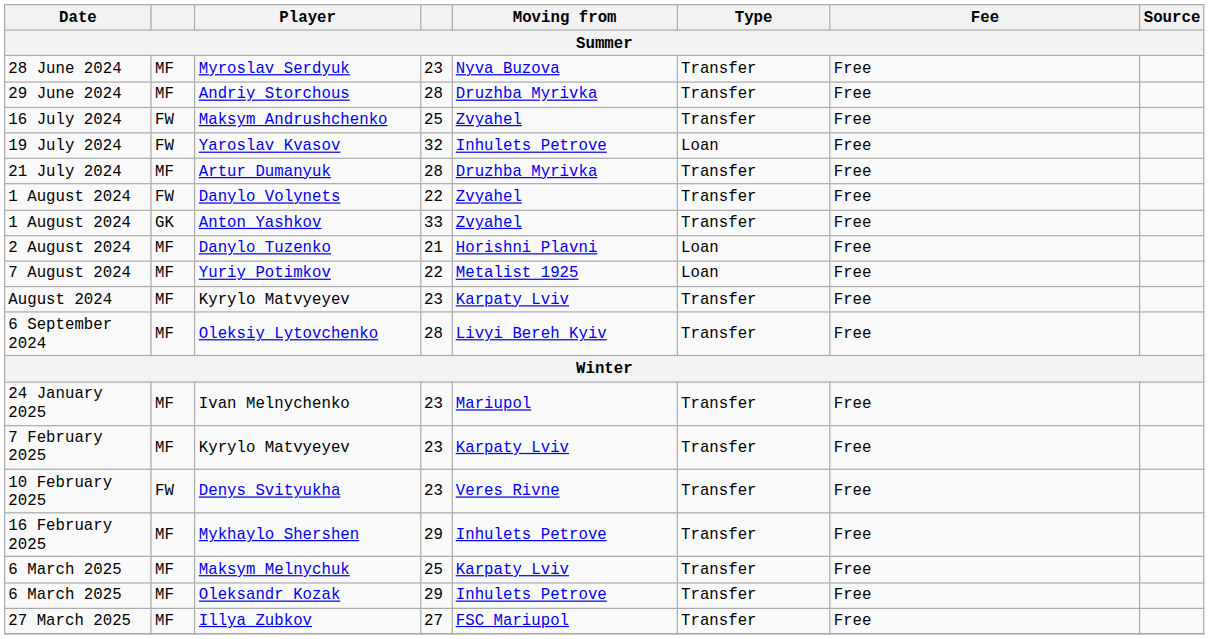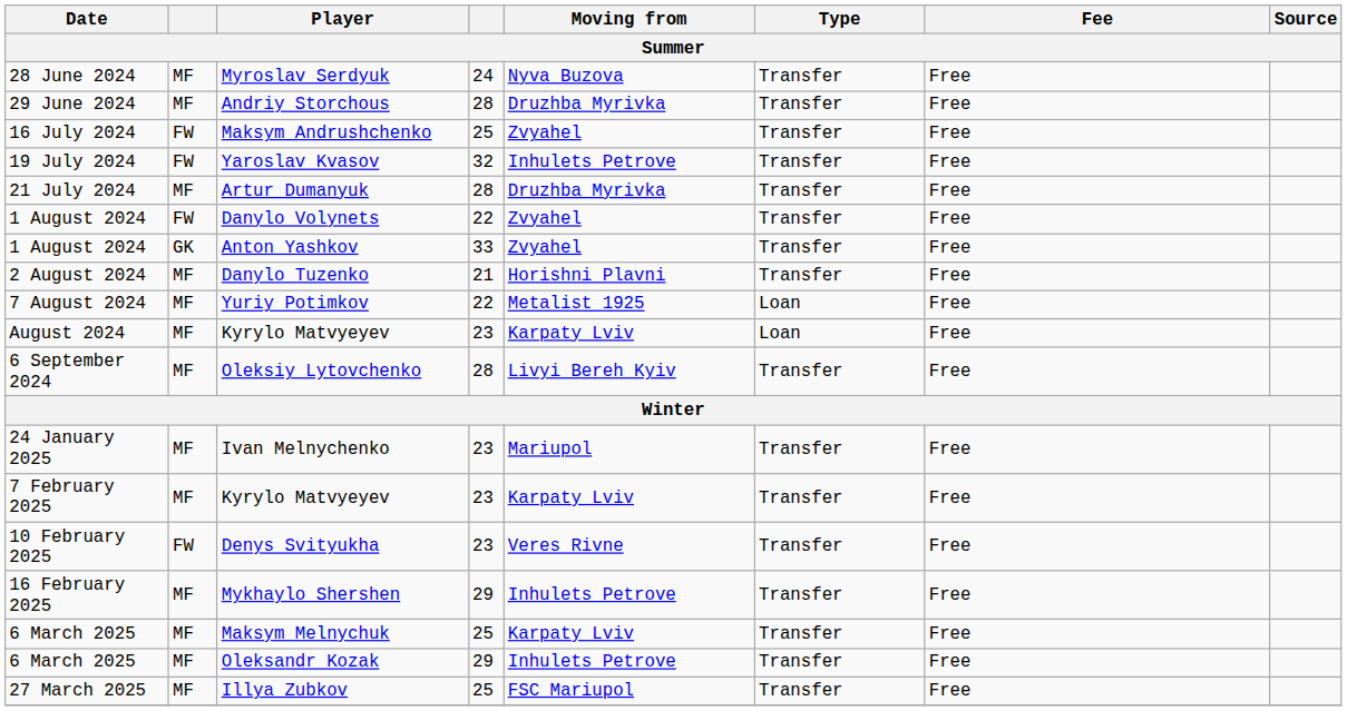 <table class="wikitable sortable" Artem Padun>
 <tr>
 <th style="width:115px;">Date</th>
 <th style="width:30px;"></th>
 <th style="width:180px;">Player</th>
 <th style="width:20px;"></th>
 <th style="width:180px;">Moving from</th>
 <th style="width:120px;" class="unsortable">Type</th>
 <th style="width:250px;" class="unsortable">Fee</th>
 <th style="width:20px;">Source</th>
 </tr>
 <tr>
 <th colspan="8">Summer</th>
 </tr>
 <tr>
 <td>28 June 2024</td>
 <td>MF</td>
 <td> <a href='#'>Myroslav Serdyuk</a></td>
-<td>23</td>
+<td>24</td>
 <td> <a href='#'>Nyva Buzova</a></td>
 <td>Transfer</td>
 <td>Free</td>
 <td></td>
 </tr>
 <tr>
 <td>29 June 2024</td>
 <td>MF</td>
 <td> <a href='#'>Andriy Storchous</a></td>
 <td>28</td>
 <td> <a href='#'>Druzhba Myrivka</a></td>
 <td>Transfer</td>
 <td>Free</td>
 <td></td>
 </tr>
 <tr>
 <td>16 July 2024</td>
 <td>FW</td>
 <td> <a href='#'>Maksym Andrushchenko</a></td>
 <td>25</td>
 <td> <a href='#'>Zvyahel</a></td>
 <td>Transfer</td>
 <td>Free</td>
 <td></td>
 </tr>
 <tr>
 <td>19 July 2024</td>
 <td>FW</td>
 <td> <a href='#'>Yaroslav Kvasov</a></td>
 <td>32</td>
 <td> <a href='#'>Inhulets Petrove</a></td>
-<td>Loan</td>
+<td>Transfer</td>
 <td>Free</td>
 <td></td>
 </tr>
 <tr>
 <td>21 July 2024</td>
 <td>MF</td>
 <td> <a href='#'>Artur Dumanyuk</a></td>
 <td>28</td>
 <td> <a href='#'>Druzhba Myrivka</a></td>
 <td>Transfer</td>
 <td>Free</td>
 <td></td>
 </tr>
 <tr>
 <td>1 August 2024</td>
 <td>FW</td>
 <td> <a href='#'>Danylo Volynets</a></td>
 <td>22</td>
 <td> <a href='#'>Zvyahel</a></td>
 <td>Transfer</td>
 <td>Free</td>
 <td></td>
 </tr>
 <tr>
 <td>1 August 2024</td>
 <td>GK</td>
 <td> <a href='#'>Anton Yashkov</a></td>
 <td>33</td>
 <td> <a href='#'>Zvyahel</a></td>
 <td>Transfer</td>
 <td>Free</td>
 <td></td>
 </tr>
 <tr>
 <td>2 August 2024</td>
 <td>MF</td>
 <td> <a href='#'>Danylo Tuzenko</a></td>
 <td>21</td>
 <td> <a href='#'>Horishni Plavni</a></td>
-<td>Loan</td>
+<td>Transfer</td>
 <td>Free</td>
 <td></td>
 </tr>
 <tr>
 <td>7 August 2024</td>
 <td>MF</td>
 <td> <a href='#'>Yuriy Potimkov</a></td>
 <td>22</td>
 <td> <a href='#'>Metalist 1925</a></td>
 <td>Loan</td>
 <td>Free</td>
 <td></td>
 </tr>
 <tr>
 <td>August 2024</td>
 <td>MF</td>
 <td> Kyrylo Matvyeyev</td>
 <td>23</td>
 <td> <a href='#'>Karpaty Lviv</a></td>
-<td>Transfer</td>
+<td>Loan</td>
 <td>Free</td>
 <td></td>
 </tr>
 <tr>
 <td>6 September 2024</td>
 <td>MF</td>
 <td> <a href='#'>Oleksiy Lytovchenko</a></td>
 <td>28</td>
 <td> <a href='#'>Livyi Bereh Kyiv</a></td>
 <td>Transfer</td>
 <td>Free</td>
 <td></td>
 </tr>
 <tr>
 <th colspan=8>Winter</th>
 </tr>
 <tr>
 <td>24 January 2025</td>
 <td>MF</td>
 <td> Ivan Melnychenko</td>
 <td>23</td>
 <td> <a href='#'>Mariupol</a></td>
 <td>Transfer</td>
 <td>Free</td>
 <td></td>
 </tr>
 <tr>
 <td>7 February 2025</td>
 <td>MF</td>
 <td> Kyrylo Matvyeyev</td>
 <td>23</td>
 <td> <a href='#'>Karpaty Lviv</a></td>
 <td>Transfer</td>
 <td>Free</td>
 <td></td>
 </tr>
 <tr>
 <td>10 February 2025</td>
 <td>FW</td>
 <td> <a href='#'>Denys Svityukha</a></td>
 <td>23</td>
 <td>  <a href='#'>Veres Rivne</a></td>
 <td>Transfer</td>
 <td>Free</td>
 <td></td>
 </tr>
 <tr>
 <td>16 February 2025</td>
 <td>MF</td>
 <td> <a href='#'>Mykhaylo Shershen</a></td>
 <td>29</td>
 <td>  <a href='#'>Inhulets Petrove</a></td>
 <td>Transfer</td>
 <td>Free</td>
 <td></td>
 </tr>
 <tr>
 <td>6 March 2025</td>
 <td>MF</td>
 <td> <a href='#'>Maksym Melnychuk</a></td>
 <td>25</td>
 <td> <a href='#'>Karpaty Lviv</a></td>
 <td>Transfer</td>
 <td>Free</td>
 <td></td>
 </tr>
 <tr>
 <td>6 March 2025</td>
 <td>MF</td>
 <td> <a href='#'>Oleksandr Kozak</a></td>
 <td>29</td>
 <td>  <a href='#'>Inhulets Petrove</a></td>
 <td>Transfer</td>
 <td>Free</td>
 <td></td>
 </tr>
 <tr>
 <td>27 March 2025</td>
 <td>MF</td>
 <td> <a href='#'>Illya Zubkov</a></td>
-<td>27</td>
+<td>25</td>
 <td>  <a href='#'>FSC Mariupol</a></td>
 <td>Transfer</td>
 <td>Free</td>
 <td></td>
 </tr>
 <tr>
 </tr>
 </table>
